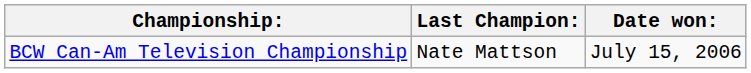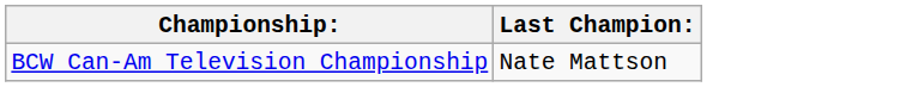 <table class="wikitable">
 <tr>
 <th>Championship:</th>
 <th>Last Champion:</th>
-<th>Date won:</th>
 </tr>
 <tr>
 <td><a href='#'>BCW Can-Am Television Championship</a></td>
 <td>Nate Mattson</td>
-<td>July 15, 2006</td>
 </tr>
 </table>
